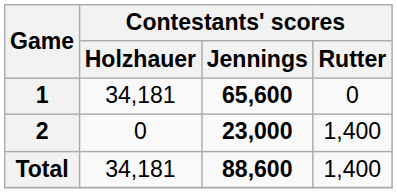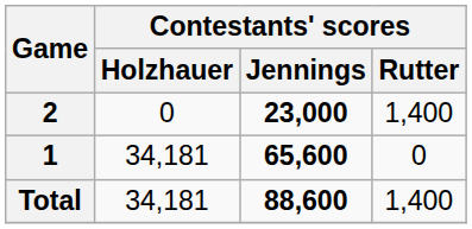 <table class="wikitable plainrowheaders" style="text-align:center;">
 <tr>
 <th scope="col" rowspan="2">Game </th>
 <th scope="col" colspan="3">Contestants' scores</th>
 </tr>
 <tr 2>
 <th scope="col">Holzhauer</th>
 <th scope="col">Jennings</th>
 <th scope="col">Rutter</th>
 </tr>
 <tr>
+<th scope="row" style="text-align:center;">2</th>
+<td>0</td>
+<td><strong>23,000</strong></td>
+<td>1,400</td>
+</tr>
+<tr>
 <th scope="row" style="text-align:center;">1</th>
 <td>34,181</td>
 <td><strong>65,600</strong></td>
 <td>0</td>
-</tr>
-<tr>
-<th scope="row" style="text-align:center;">2</th>
-<td>0</td>
-<td><strong>23,000</strong></td>
-<td>1,400</td>
 </tr>
 <tr>
 <th><strong>Total</strong></th>
 <td>34,181</td>
 <td><strong>88,600</strong></td>
 <td>1,400</td>
 </tr>
 <tr>
 </tr>
 </table>
